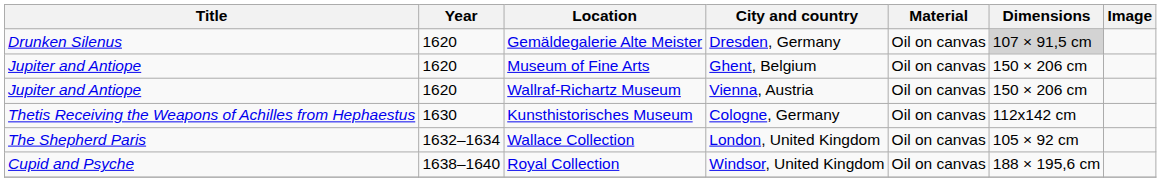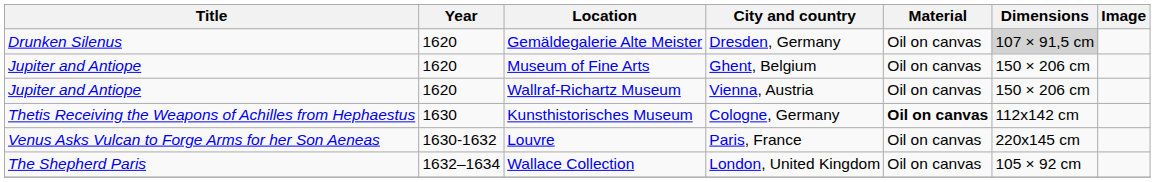 <table class="wikitable sortable">
 <tr>
 <th>Title</th>
 <th>Year</th>
 <th>Location</th>
 <th>City and country</th>
 <th>Material</th>
 <th>Dimensions</th>
 <th>Image</th>
 </tr>
 <tr>
 <td><em><a href='#'>Drunken Silenus</a></em></td>
 <td>1620</td>
 <td><a href='#'>Gemäldegalerie Alte Meister</a></td>
 <td><a href='#'>Dresden</a>, Germany</td>
 <td>Oil on canvas</td>
 <td style="background: lightgrey;">107 × 91,5 cm</td>
 <td></td>
 </tr>
 <tr>
 <td><em><a href='#'>Jupiter and Antiope</a></em></td>
 <td>1620</td>
 <td><a href='#'>Museum of Fine Arts</a></td>
 <td><a href='#'>Ghent</a>, Belgium</td>
 <td>Oil on canvas</td>
 <td>150 × 206 cm</td>
 <td></td>
 </tr>
 <tr>
 <td><em><a href='#'>Jupiter and Antiope</a></em></td>
 <td>1620</td>
 <td><a href='#'>Wallraf-Richartz Museum</a></td>
 <td><a href='#'>Vienna</a>, Austria</td>
 <td>Oil on canvas</td>
 <td>150 × 206 cm</td>
 <td></td>
 </tr>
 <tr>
 <td><em><a href='#'>Thetis Receiving the Weapons of Achilles from Hephaestus</a></em></td>
 <td>1630</td>
 <td><a href='#'>Kunsthistorisches Museum</a></td>
 <td><a href='#'>Cologne</a>, Germany</td>
+<td><strong>Oil on canvas</strong></td>
+<td>112x142 cm</td>
+<td></td>
+</tr>
+<tr>
+<td><em><a href='#'>Venus Asks Vulcan to Forge Arms for her Son Aeneas</a></em></td>
+<td>1630-1632</td>
+<td><a href='#'>Louvre</a></td>
+<td><a href='#'>Paris</a>, France</td>
 <td>Oil on canvas</td>
-<td>112x142 cm</td>
+<td>220x145 cm</td>
 <td></td>
 </tr>
 <tr>
 <td><em><a href='#'>The Shepherd Paris</a></em></td>
 <td>1632–1634</td>
 <td><a href='#'>Wallace Collection</a></td>
 <td><a href='#'>London</a>, United Kingdom</td>
 <td>Oil on canvas</td>
 <td>105 × 92 cm</td>
 <td></td>
 </tr>
 <tr>
-<td><em><a href='#'>Cupid and Psyche</a></em></td>
-<td>1638–1640</td>
-<td><a href='#'>Royal Collection</a></td>
-<td><a href='#'>Windsor</a>, United Kingdom</td>
-<td>Oil on canvas</td>
-<td>188 × 195,6 cm</td>
-<td></td>
-</tr>
-<tr>
 </tr>
 </table>
